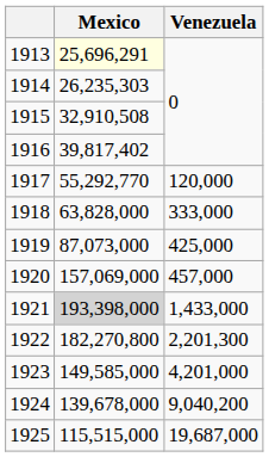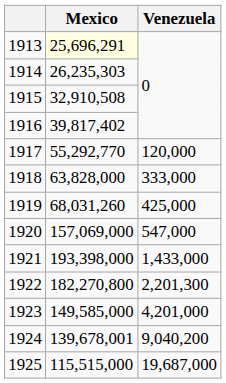 <table class="wikitable defaultright" style="float:right">
 <tr>
 <th></th>
 <th>Mexico</th>
 <th>Venezuela</th>
 </tr>
 <tr>
 <td>1913</td>
 <td style="background: lightyellow;">25,696,291</td>
 <td rowspan=4>0</td>
 </tr>
 <tr>
 <td>1914</td>
 <td>26,235,303</td>
 </tr>
 <tr>
 <td>1915</td>
 <td>32,910,508</td>
 </tr>
 <tr>
 <td>1916</td>
 <td>39,817,402</td>
 </tr>
 <tr>
 <td>1917</td>
 <td>55,292,770</td>
 <td>120,000</td>
 </tr>
 <tr>
 <td>1918</td>
 <td>63,828,000</td>
 <td>333,000</td>
 </tr>
 <tr>
 <td>1919</td>
-<td>87,073,000</td>
+<td>68,031,260</td>
 <td>425,000</td>
 </tr>
 <tr>
 <td>1920</td>
 <td>157,069,000</td>
-<td>457,000</td>
+<td>547,000</td>
 </tr>
 <tr>
 <td>1921</td>
-<td style="background: lightgrey;">193,398,000</td>
+<td>193,398,000</td>
 <td>1,433,000</td>
 </tr>
 <tr>
 <td>1922</td>
 <td>182,270,800</td>
 <td>2,201,300</td>
 </tr>
 <tr>
 <td>1923</td>
 <td>149,585,000</td>
 <td>4,201,000</td>
 </tr>
 <tr>
 <td>1924</td>
-<td>139,678,000</td>
+<td>139,678,001</td>
 <td>9,040,200</td>
 </tr>
 <tr>
 <td>1925</td>
 <td>115,515,000</td>
 <td>19,687,000</td>
 </tr>
 </table>
